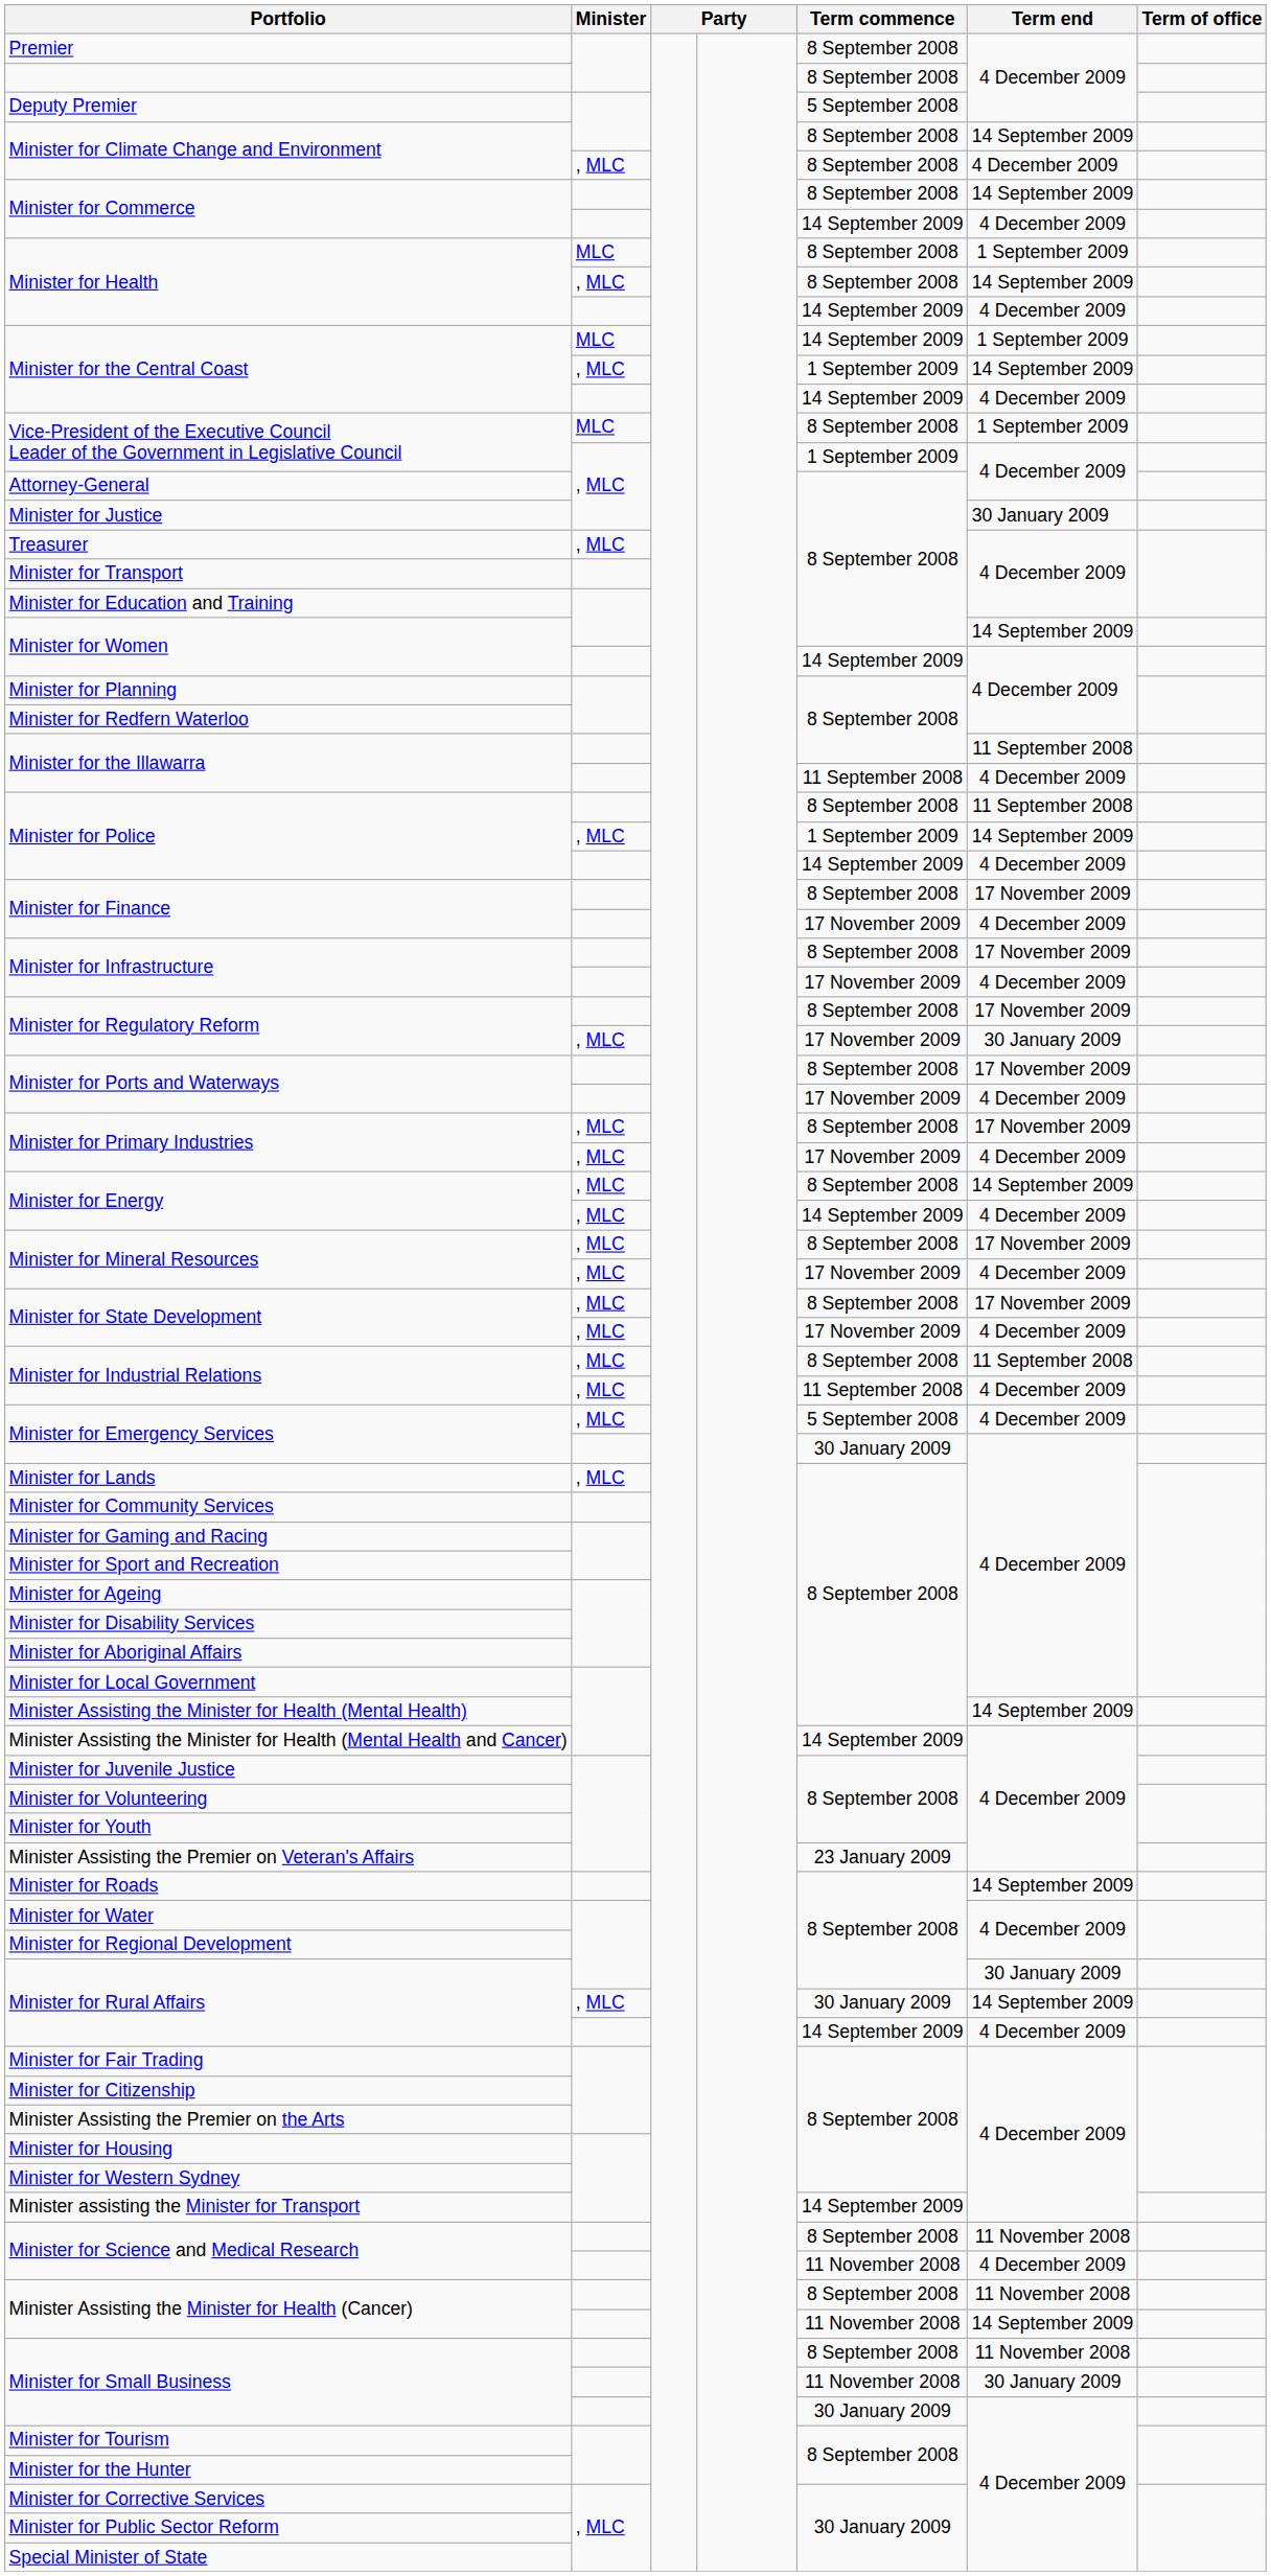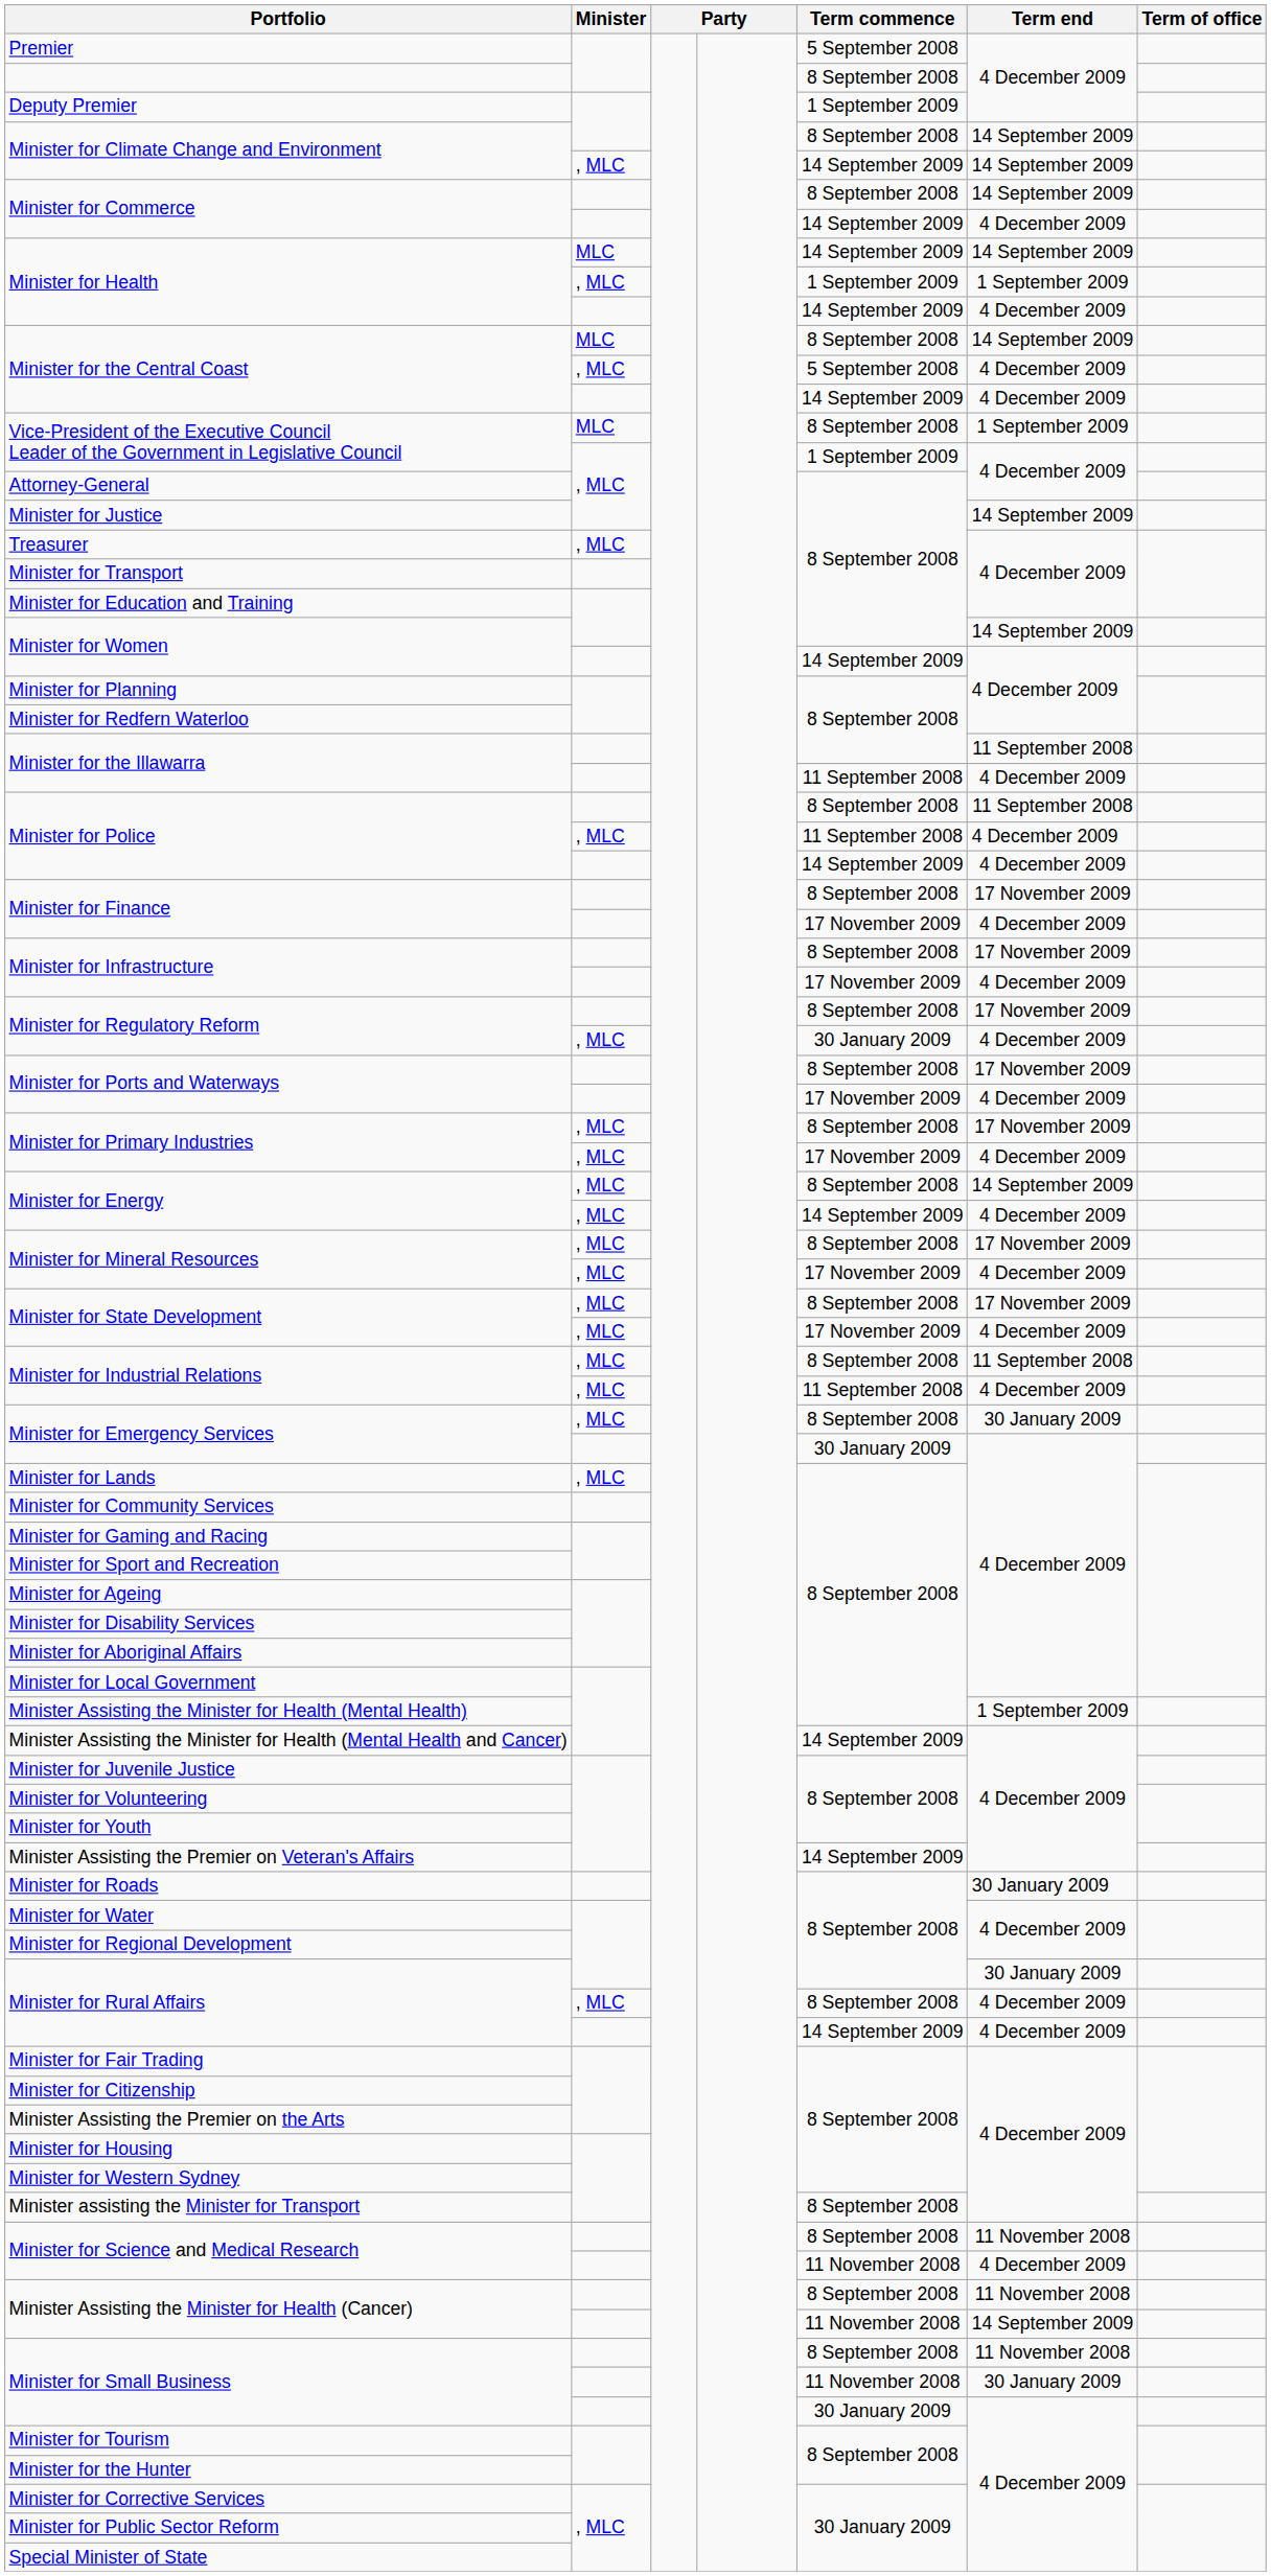 <table class="wikitable sortable">
 <tr>
 <th>Portfolio</th>
 <th>Minister</th>
 <th colspan=2>Party</th>
 <th>Term commence</th>
 <th>Term end</th>
 <th>Term of office</th>
 </tr>
 <tr>
 <td><a href='#'>Premier</a></td>
 <td rowspan=2></td>
 <td rowspan=87 > </td>
 <td rowspan=87 width=8%></td>
-<td align=center>8 September 2008</td>
+<td align=center>5 September 2008</td>
 <td rowspan=3 align=center>4 December 2009</td>
 <td align=right></td>
 </tr>
 <tr>
 <td></td>
 <td align=center>8 September 2008</td>
 <td align=right></td>
 </tr>
 <tr>
 <td><a href='#'>Deputy Premier</a></td>
 <td rowspan=2></td>
-<td align=center>5 September 2008</td>
+<td align=center>1 September 2009</td>
 <td align=right></td>
 </tr>
 <tr>
 <td rowspan=2><a href='#'>Minister for Climate Change and Environment</a></td>
 <td align=center>8 September 2008</td>
 <td align=center>14 September 2009</td>
 <td align=right></td>
 </tr>
 <tr>
 <td>, <a href='#'>MLC</a></td>
-<td align=center>8 September 2008</td>
-<td>4 December 2009</td>
+<td align=center>14 September 2009</td>
+<td align=center>14 September 2009</td>
 <td align=right></td>
 </tr>
 <tr>
 <td rowspan=2><a href='#'>Minister for Commerce</a></td>
 <td></td>
 <td align=center>8 September 2008</td>
 <td align=center>14 September 2009</td>
 <td align=right></td>
 </tr>
 <tr>
 <td></td>
 <td align=center>14 September 2009</td>
 <td align=center>4 December 2009</td>
 <td align=right></td>
 </tr>
 <tr>
 <td rowspan=3><a href='#'>Minister for Health</a></td>
 <td> <a href='#'>MLC</a></td>
-<td align=center>8 September 2008</td>
-<td align=center>1 September 2009</td>
+<td align=center>14 September 2009</td>
+<td align=center>14 September 2009</td>
 <td align=right></td>
 </tr>
 <tr>
 <td>, <a href='#'>MLC</a></td>
-<td align=center>8 September 2008</td>
-<td align=center>14 September 2009</td>
+<td align=center>1 September 2009</td>
+<td align=center>1 September 2009</td>
 <td align=right></td>
 </tr>
 <tr>
 <td></td>
 <td align=center>14 September 2009</td>
 <td align=center>4 December 2009</td>
 <td align=right></td>
 </tr>
 <tr>
 <td rowspan=3><a href='#'>Minister for the Central Coast</a></td>
 <td> <a href='#'>MLC</a></td>
+<td align=center>8 September 2008</td>
 <td align=center>14 September 2009</td>
-<td align=center>1 September 2009</td>
 <td align=right></td>
 </tr>
 <tr>
 <td>, <a href='#'>MLC</a></td>
-<td align=center>1 September 2009</td>
-<td align=center>14 September 2009</td>
+<td align=center>5 September 2008</td>
+<td align=center>4 December 2009</td>
 <td align=right></td>
 </tr>
 <tr>
 <td></td>
 <td align=center>14 September 2009</td>
 <td align=center>4 December 2009</td>
 <td align=right></td>
 </tr>
 <tr>
 <td rowspan=2><a href='#'>Vice-President of the Executive Council</a><br><a href='#'>Leader of the Government in Legislative Council</a></td>
 <td> <a href='#'>MLC</a></td>
 <td align=center>8 September 2008</td>
 <td align=center>1 September 2009</td>
 <td align=right></td>
 </tr>
 <tr>
 <td rowspan=3>, <a href='#'>MLC</a></td>
 <td align=center>1 September 2009</td>
 <td rowspan=2 align=center>4 December 2009</td>
 <td align=right></td>
 </tr>
 <tr>
 <td><a href='#'>Attorney-General</a></td>
 <td rowspan=6 align=center>8 September 2008</td>
 <td align=right></td>
 </tr>
 <tr>
 <td><a href='#'>Minister for Justice</a></td>
-<td>30 January 2009</td>
+<td align=center>14 September 2009</td>
 <td align=right></td>
 </tr>
 <tr>
 <td><a href='#'>Treasurer</a></td>
 <td>, <a href='#'>MLC</a></td>
 <td rowspan=3 align=center>4 December 2009</td>
 <td rowspan=3 align=right></td>
 </tr>
 <tr>
 <td><a href='#'>Minister for Transport</a></td>
 <td></td>
 </tr>
 <tr>
 <td><a href='#'>Minister for Education</a> and <a href='#'>Training</a></td>
 <td rowspan=2></td>
 </tr>
 <tr>
 <td rowspan=2><a href='#'>Minister for Women</a></td>
 <td align=center>14 September 2009</td>
 <td align=right></td>
 </tr>
 <tr>
 <td></td>
 <td align=center>14 September 2009</td>
 <td rowspan=3>4 December 2009</td>
 <td align=right></td>
 </tr>
 <tr>
 <td><a href='#'>Minister for Planning</a></td>
 <td rowspan=2></td>
 <td rowspan=3 align=center>8 September 2008</td>
 <td rowspan=2 align=right></td>
 </tr>
 <tr>
 <td><a href='#'>Minister for Redfern Waterloo</a></td>
 </tr>
 <tr>
 <td rowspan=2><a href='#'>Minister for the Illawarra</a></td>
 <td></td>
 <td align=center>11 September 2008</td>
 <td align=right></td>
 </tr>
 <tr>
 <td></td>
 <td align=center>11 September 2008</td>
 <td align=center>4 December 2009</td>
 <td align=right></td>
 </tr>
 <tr>
 <td rowspan=3><a href='#'>Minister for Police</a></td>
 <td></td>
 <td align=center>8 September 2008</td>
 <td align=center>11 September 2008</td>
 <td align=right></td>
 </tr>
 <tr>
 <td>, <a href='#'>MLC</a></td>
-<td align=center>1 September 2009</td>
-<td align=center>14 September 2009</td>
+<td align=center>11 September 2008</td>
+<td>4 December 2009</td>
 <td align=right></td>
 </tr>
 <tr>
 <td></td>
 <td align=center>14 September 2009</td>
 <td align=center>4 December 2009</td>
 <td align=right></td>
 </tr>
 <tr>
 <td rowspan=2><a href='#'>Minister for Finance</a></td>
 <td></td>
 <td align=center>8 September 2008</td>
 <td align=center>17 November 2009</td>
 <td align=right></td>
 </tr>
 <tr>
 <td></td>
 <td align=center>17 November 2009</td>
 <td align=center>4 December 2009</td>
 <td align=right></td>
 </tr>
 <tr>
 <td rowspan=2><a href='#'>Minister for Infrastructure</a></td>
 <td></td>
 <td align=center>8 September 2008</td>
 <td align=center>17 November 2009</td>
 <td align=right></td>
 </tr>
 <tr>
 <td></td>
 <td align=center>17 November 2009</td>
 <td align=center>4 December 2009</td>
 <td align=right></td>
 </tr>
 <tr>
 <td rowspan=2><a href='#'>Minister for Regulatory Reform</a></td>
 <td></td>
 <td align=center>8 September 2008</td>
 <td align=center>17 November 2009</td>
 <td align=right></td>
 </tr>
 <tr>
 <td>, <a href='#'>MLC</a></td>
-<td align=center>17 November 2009</td>
 <td align=center>30 January 2009</td>
+<td align=center>4 December 2009</td>
 <td align=right></td>
 </tr>
 <tr>
 <td rowspan=2><a href='#'>Minister for Ports and Waterways</a></td>
 <td></td>
 <td align=center>8 September 2008</td>
 <td align=center>17 November 2009</td>
 <td align=right></td>
 </tr>
 <tr>
 <td></td>
 <td align=center>17 November 2009</td>
 <td align=center>4 December 2009</td>
 <td align=right></td>
 </tr>
 <tr>
 <td rowspan=2><a href='#'>Minister for Primary Industries</a></td>
 <td>, <a href='#'>MLC</a></td>
 <td align=center>8 September 2008</td>
 <td align=center>17 November 2009</td>
 <td align=right></td>
 </tr>
 <tr>
 <td>, <a href='#'>MLC</a></td>
 <td align=center>17 November 2009</td>
 <td align=center>4 December 2009</td>
 <td align=right></td>
 </tr>
 <tr>
 <td rowspan=2><a href='#'>Minister for Energy</a></td>
 <td>, <a href='#'>MLC</a></td>
 <td align=center>8 September 2008</td>
 <td align=center>14 September 2009</td>
 <td align=right></td>
 </tr>
 <tr>
 <td>, <a href='#'>MLC</a></td>
 <td align=center>14 September 2009</td>
 <td align=center>4 December 2009</td>
 <td align=right></td>
 </tr>
 <tr>
 <td rowspan=2><a href='#'>Minister for Mineral Resources</a></td>
 <td>, <a href='#'>MLC</a></td>
 <td align=center>8 September 2008</td>
 <td align=center>17 November 2009</td>
 <td align=right></td>
 </tr>
 <tr>
 <td>, <a href='#'>MLC</a></td>
 <td align=center>17 November 2009</td>
 <td align=center>4 December 2009</td>
 <td align=right></td>
 </tr>
 <tr>
 <td rowspan=2><a href='#'>Minister for State Development</a></td>
 <td>, <a href='#'>MLC</a></td>
 <td align=center>8 September 2008</td>
 <td align=center>17 November 2009</td>
 <td align=right></td>
 </tr>
 <tr>
 <td>, <a href='#'>MLC</a></td>
 <td align=center>17 November 2009</td>
 <td align=center>4 December 2009</td>
 <td align=right></td>
 </tr>
 <tr>
 <td rowspan=2><a href='#'>Minister for Industrial Relations</a></td>
 <td>, <a href='#'>MLC</a></td>
 <td align=center>8 September 2008</td>
 <td align=center>11 September 2008</td>
 <td align=right></td>
 </tr>
 <tr>
 <td>, <a href='#'>MLC</a></td>
 <td align=center>11 September 2008</td>
 <td align=center>4 December 2009</td>
 <td align=right></td>
 </tr>
 <tr>
 <td rowspan=2><a href='#'>Minister for Emergency Services</a></td>
 <td>, <a href='#'>MLC</a></td>
-<td align=center>5 September 2008</td>
-<td align=center>4 December 2009</td>
+<td align=center>8 September 2008</td>
+<td align=center>30 January 2009</td>
 <td align=right></td>
 </tr>
 <tr>
 <td></td>
 <td align=center>30 January 2009</td>
 <td rowspan=9 align=center>4 December 2009</td>
 <td align=right></td>
 </tr>
 <tr>
 <td><a href='#'>Minister for Lands</a></td>
 <td>, <a href='#'>MLC</a></td>
 <td rowspan=9 align=center>8 September 2008</td>
 <td rowspan=8 align=right></td>
 </tr>
 <tr>
 <td><a href='#'>Minister for Community Services</a></td>
 <td></td>
 </tr>
 <tr>
 <td><a href='#'>Minister for Gaming and Racing</a></td>
 <td rowspan=2></td>
 </tr>
 <tr>
 <td><a href='#'>Minister for Sport and Recreation</a></td>
 </tr>
 <tr>
 <td><a href='#'>Minister for Ageing</a></td>
 <td rowspan=3></td>
 </tr>
 <tr>
 <td><a href='#'>Minister for Disability Services</a></td>
 </tr>
 <tr>
 <td><a href='#'>Minister for Aboriginal Affairs</a></td>
 </tr>
 <tr>
 <td><a href='#'>Minister for Local Government</a></td>
 <td rowspan=3></td>
 </tr>
 <tr>
 <td><a href='#'>Minister Assisting the Minister for Health (Mental Health)</a></td>
-<td align=center>14 September 2009</td>
+<td align=center>1 September 2009</td>
 <td align=right></td>
 </tr>
 <tr>
 <td>Minister Assisting the Minister for Health (<a href='#'>Mental Health</a> and <a href='#'>Cancer</a>)</td>
 <td align=center>14 September 2009</td>
 <td rowspan=5 align=center>4 December 2009</td>
 <td align=right></td>
 </tr>
 <tr>
 <td><a href='#'>Minister for Juvenile Justice</a></td>
 <td rowspan=4></td>
 <td rowspan=3 align=center>8 September 2008</td>
 <td align=right></td>
 </tr>
 <tr>
 <td><a href='#'>Minister for Volunteering</a></td>
 <td rowspan=2 align=right></td>
 </tr>
 <tr>
 <td><a href='#'>Minister for Youth</a></td>
 </tr>
 <tr>
 <td>Minister Assisting the Premier on <a href='#'>Veteran's Affairs</a></td>
-<td align=center>23 January 2009</td>
+<td align=center>14 September 2009</td>
 <td align=right></td>
 </tr>
 <tr>
 <td><a href='#'>Minister for Roads</a></td>
 <td></td>
 <td rowspan=4 align=center>8 September 2008</td>
-<td align=center>14 September 2009</td>
+<td>30 January 2009</td>
 <td align=right></td>
 </tr>
 <tr>
 <td><a href='#'>Minister for Water</a></td>
 <td rowspan=3></td>
 <td rowspan=2 align=center>4 December 2009</td>
 <td rowspan=2 align=right></td>
 </tr>
 <tr>
 <td><a href='#'>Minister for Regional Development</a></td>
 </tr>
 <tr>
 <td rowspan=3><a href='#'>Minister for Rural Affairs</a></td>
 <td align=center>30 January 2009</td>
 <td align=right></td>
 </tr>
 <tr>
 <td>, <a href='#'>MLC</a></td>
-<td align=center>30 January 2009</td>
-<td align=center>14 September 2009</td>
+<td align=center>8 September 2008</td>
+<td align=center>4 December 2009</td>
 <td align=right></td>
 </tr>
 <tr>
 <td></td>
 <td align=center>14 September 2009</td>
 <td align=center>4 December 2009</td>
 <td align=right></td>
 </tr>
 <tr>
 <td><a href='#'>Minister for Fair Trading</a></td>
 <td rowspan=3></td>
 <td rowspan=5 align=center>8 September 2008</td>
 <td rowspan=6 align=center>4 December 2009</td>
 <td rowspan=5 align=right></td>
 </tr>
 <tr>
 <td><a href='#'>Minister for Citizenship</a></td>
 </tr>
 <tr>
 <td>Minister Assisting the Premier on <a href='#'>the Arts</a></td>
 </tr>
 <tr>
 <td><a href='#'>Minister for Housing</a></td>
 <td rowspan=3></td>
 </tr>
 <tr>
 <td><a href='#'>Minister for Western Sydney</a></td>
 </tr>
 <tr>
 <td>Minister assisting the <a href='#'>Minister for Transport</a></td>
-<td align=center>14 September 2009</td>
+<td align=center>8 September 2008</td>
 <td align=right></td>
 </tr>
 <tr>
 <td rowspan=2><a href='#'>Minister for Science</a> and <a href='#'>Medical Research</a></td>
 <td></td>
 <td align=center>8 September 2008</td>
 <td align=center>11 November 2008</td>
 <td align=right></td>
 </tr>
 <tr>
 <td></td>
 <td align=center>11 November 2008</td>
 <td align=center>4 December 2009</td>
 <td align=right></td>
 </tr>
 <tr>
 <td rowspan=2>Minister Assisting the <a href='#'>Minister for Health</a> (Cancer)</td>
 <td></td>
 <td align=center>8 September 2008</td>
 <td align=center>11 November 2008</td>
 <td align=right></td>
 </tr>
 <tr>
 <td></td>
 <td align=center>11 November 2008</td>
 <td align=center>14 September 2009</td>
 <td align=right></td>
 </tr>
 <tr>
 <td rowspan=3><a href='#'>Minister for Small Business</a></td>
 <td></td>
 <td align=center>8 September 2008</td>
 <td align=center>11 November 2008</td>
 <td align=right></td>
 </tr>
 <tr>
 <td></td>
 <td align=center>11 November 2008</td>
 <td align=center>30 January 2009</td>
 <td align=right></td>
 </tr>
 <tr>
 <td></td>
 <td align=center>30 January 2009</td>
 <td rowspan=6 align=center>4 December 2009</td>
 <td align=right></td>
 </tr>
 <tr>
 <td><a href='#'>Minister for Tourism</a></td>
 <td rowspan=2></td>
 <td rowspan=2 align=center>8 September 2008</td>
 <td rowspan=2 align=right></td>
 </tr>
 <tr>
 <td><a href='#'>Minister for the Hunter</a></td>
 </tr>
 <tr>
 <td><a href='#'>Minister for Corrective Services</a></td>
 <td rowspan=3>, <a href='#'>MLC</a></td>
 <td rowspan=3 align=center>30 January 2009</td>
 <td rowspan=3 align=right></td>
 </tr>
 <tr>
 <td><a href='#'>Minister for Public Sector Reform</a></td>
 </tr>
 <tr>
 <td><a href='#'>Special Minister of State</a></td>
 </tr>
 </table>
